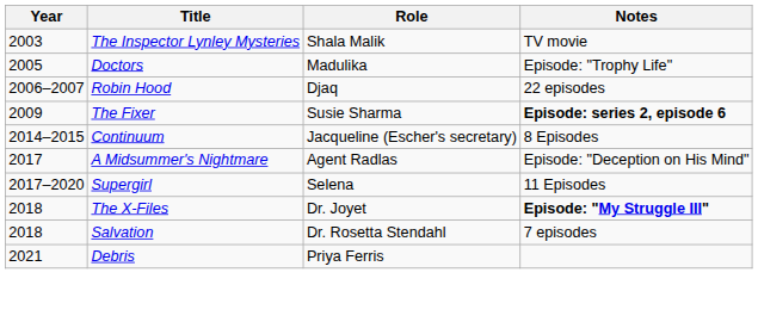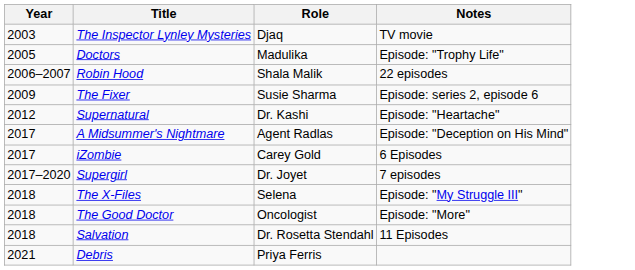 <table class="wikitable sortable">
 <tr>
 <th>Year</th>
 <th>Title</th>
 <th>Role</th>
 <th class="unsortable">Notes</th>
 </tr>
 <tr>
 <td>2003</td>
 <td><em><a href='#'>The Inspector Lynley Mysteries</a></em></td>
-<td>Shala Malik</td>
+<td>Djaq</td>
 <td>TV movie</td>
 </tr>
 <tr>
 <td>2005</td>
 <td><a href='#'><em>Doctors</em></a></td>
 <td>Madulika</td>
 <td>Episode: "Trophy Life"</td>
 </tr>
 <tr>
 <td>2006–2007</td>
 <td><a href='#'><em>Robin Hood</em></a></td>
-<td>Djaq</td>
+<td>Shala Malik</td>
 <td>22 episodes</td>
 </tr>
 <tr>
 <td>2009</td>
 <td><a href='#'><em>The Fixer</em></a></td>
 <td>Susie Sharma</td>
-<td><strong>Episode: series 2, episode 6</strong></td>
+<td>Episode: series 2, episode 6</td>
 </tr>
 <tr>
-<td>2014–2015</td>
-<td><a href='#'><em>Continuum</em></a></td>
-<td>Jacqueline (Escher's secretary)</td>
-<td>8 Episodes</td>
+<td>2012</td>
+<td><a href='#'><em>Supernatural</em></a></td>
+<td>Dr. Kashi</td>
+<td>Episode: "Heartache"</td>
 </tr>
 <tr>
 <td>2017</td>
 <td><em><a href='#'>A Midsummer's Nightmare</a></em></td>
 <td>Agent Radlas</td>
 <td>Episode: "Deception on His Mind"</td>
 </tr>
 <tr>
+<td>2017</td>
+<td><a href='#'><em>iZombie</em></a></td>
+<td>Carey Gold</td>
+<td>6 Episodes</td>
+</tr>
+<tr>
 <td>2017–2020</td>
 <td><em><a href='#'>Supergirl</a></em></td>
-<td>Selena</td>
-<td>11 Episodes</td>
+<td>Dr. Joyet</td>
+<td>7 episodes</td>
 </tr>
 <tr>
 <td>2018</td>
 <td><em><a href='#'>The X-Files</a></em></td>
-<td>Dr. Joyet</td>
-<td><strong>Episode: "<a href='#'>My Struggle III</a>"</strong></td>
+<td>Selena</td>
+<td>Episode: "<a href='#'>My Struggle III</a>"</td>
+</tr>
+<tr>
+<td>2018</td>
+<td><em><a href='#'>The Good Doctor</a></em></td>
+<td>Oncologist</td>
+<td>Episode: "More"</td>
 </tr>
 <tr>
 <td>2018</td>
 <td><em><a href='#'>Salvation</a></em></td>
 <td>Dr. Rosetta Stendahl</td>
-<td>7 episodes</td>
+<td>11 Episodes</td>
 </tr>
 <tr>
 <td>2021</td>
 <td><em><a href='#'>Debris</a></em></td>
 <td>Priya Ferris</td>
 <td></td>
 </tr>
 </table>
